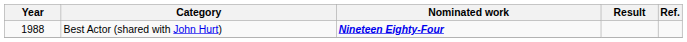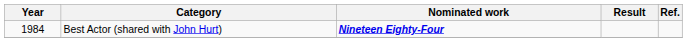 <table class=wikitable>
 <tr>
 <th scope="col" style="width:5em;">Year</th>
 <th scope="col" style="width:26em;">Category</th>
 <th scope="col" style="width:25em;">Nominated work</th>
 <th scope="col" style="width:5em;">Result</th>
 <th>Ref.</th>
 </tr>
 <tr>
-<td style="text-align:center;">1988</td>
+<td style="text-align:center;">1984</td>
 <td>Best Actor (shared with <a href='#'>John Hurt</a>)</td>
 <td><strong><em><a href='#'>Nineteen Eighty-Four</a></em></strong></td>
 <td></td>
 <td></td>
 </tr>
 <tr>
 </tr>
 </table>
